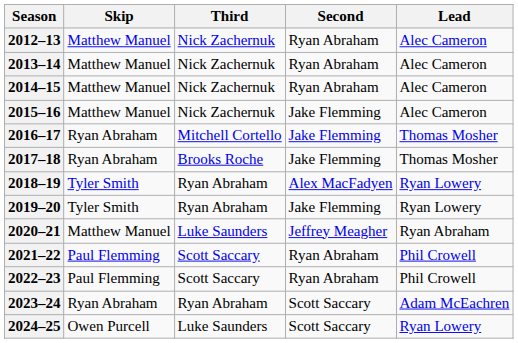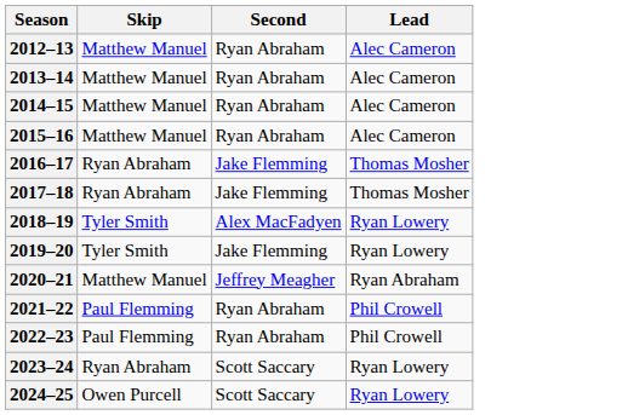 <table class="wikitable">
 <tr>
 <th scope="col">Season</th>
 <th scope="col">Skip</th>
-<th scope="col">Third</th>
 <th scope="col">Second</th>
 <th scope="col">Lead</th>
 </tr>
 <tr>
 <th scope="row">2012–13</th>
 <td><a href='#'>Matthew Manuel</a></td>
-<td><a href='#'>Nick Zachernuk</a></td>
 <td>Ryan Abraham</td>
 <td><a href='#'>Alec Cameron</a></td>
 </tr>
 <tr>
 <th scope="row">2013–14</th>
 <td>Matthew Manuel</td>
-<td>Nick Zachernuk</td>
 <td>Ryan Abraham</td>
 <td>Alec Cameron</td>
 </tr>
 <tr>
 <th scope="row">2014–15</th>
 <td>Matthew Manuel</td>
-<td>Nick Zachernuk</td>
 <td>Ryan Abraham</td>
 <td>Alec Cameron</td>
 </tr>
 <tr>
 <th scope="row">2015–16</th>
 <td>Matthew Manuel</td>
-<td>Nick Zachernuk</td>
-<td>Jake Flemming</td>
+<td>Ryan Abraham</td>
 <td>Alec Cameron</td>
 </tr>
 <tr>
 <th scope="row">2016–17</th>
 <td>Ryan Abraham</td>
-<td><a href='#'>Mitchell Cortello</a></td>
 <td><a href='#'>Jake Flemming</a></td>
 <td><a href='#'>Thomas Mosher</a></td>
 </tr>
 <tr>
 <th scope="row">2017–18</th>
 <td>Ryan Abraham</td>
-<td><a href='#'>Brooks Roche</a></td>
 <td>Jake Flemming</td>
 <td>Thomas Mosher</td>
 </tr>
 <tr>
 <th scope="row">2018–19</th>
 <td><a href='#'>Tyler Smith</a></td>
-<td>Ryan Abraham</td>
 <td><a href='#'>Alex MacFadyen</a></td>
 <td><a href='#'>Ryan Lowery</a></td>
 </tr>
 <tr>
 <th scope="row">2019–20</th>
 <td>Tyler Smith</td>
-<td>Ryan Abraham</td>
 <td>Jake Flemming</td>
 <td>Ryan Lowery</td>
 </tr>
 <tr>
 <th scope="row">2020–21</th>
 <td>Matthew Manuel</td>
-<td><a href='#'>Luke Saunders</a></td>
 <td><a href='#'>Jeffrey Meagher</a></td>
 <td>Ryan Abraham</td>
 </tr>
 <tr>
 <th scope="row">2021–22</th>
 <td><a href='#'>Paul Flemming</a></td>
-<td><a href='#'>Scott Saccary</a></td>
 <td>Ryan Abraham</td>
 <td><a href='#'>Phil Crowell</a></td>
 </tr>
 <tr>
 <th scope="row">2022–23</th>
 <td>Paul Flemming</td>
-<td>Scott Saccary</td>
 <td>Ryan Abraham</td>
 <td>Phil Crowell</td>
 </tr>
 <tr>
 <th scope="row">2023–24</th>
 <td>Ryan Abraham</td>
-<td>Ryan Abraham</td>
 <td>Scott Saccary</td>
-<td><a href='#'>Adam McEachren</a></td>
+<td>Ryan Lowery</td>
 </tr>
 <tr>
 <th scope="row">2024–25</th>
 <td>Owen Purcell</td>
-<td>Luke Saunders</td>
 <td>Scott Saccary</td>
 <td><a href='#'>Ryan Lowery</a></td>
 </tr>
 </table>
